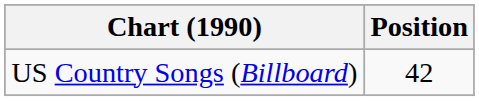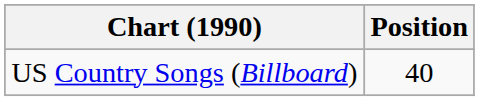 <table class="wikitable sortable">
 <tr>
 <th scope="col">Chart (1990)</th>
 <th scope="col">Position</th>
 </tr>
 <tr>
 <td>US <a href='#'>Country Songs</a> (<em><a href='#'>Billboard</a></em>)</td>
-<td align="center">42</td>
+<td align="center">40</td>
 </tr>
 </table>
